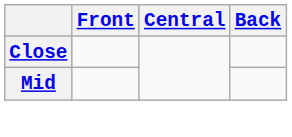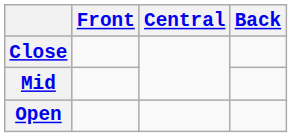 <table class="wikitable" style="text-align:center">
 <tr>
 <th></th>
 <th><a href='#'>Front</a></th>
 <th><a href='#'>Central</a></th>
 <th><a href='#'>Back</a></th>
 </tr>
 <tr>
 <th><a href='#'>Close</a></th>
 <td> </td>
 <td rowspan="2"> </td>
 <td> </td>
 </tr>
 <tr>
 <th><a href='#'>Mid</a></th>
 <td></td>
 <td></td>
 </tr>
+<tr>
+<th><a href='#'>Open</a></th>
+<td></td>
+<td> </td>
+<td></td>
+</tr>
 </table>
